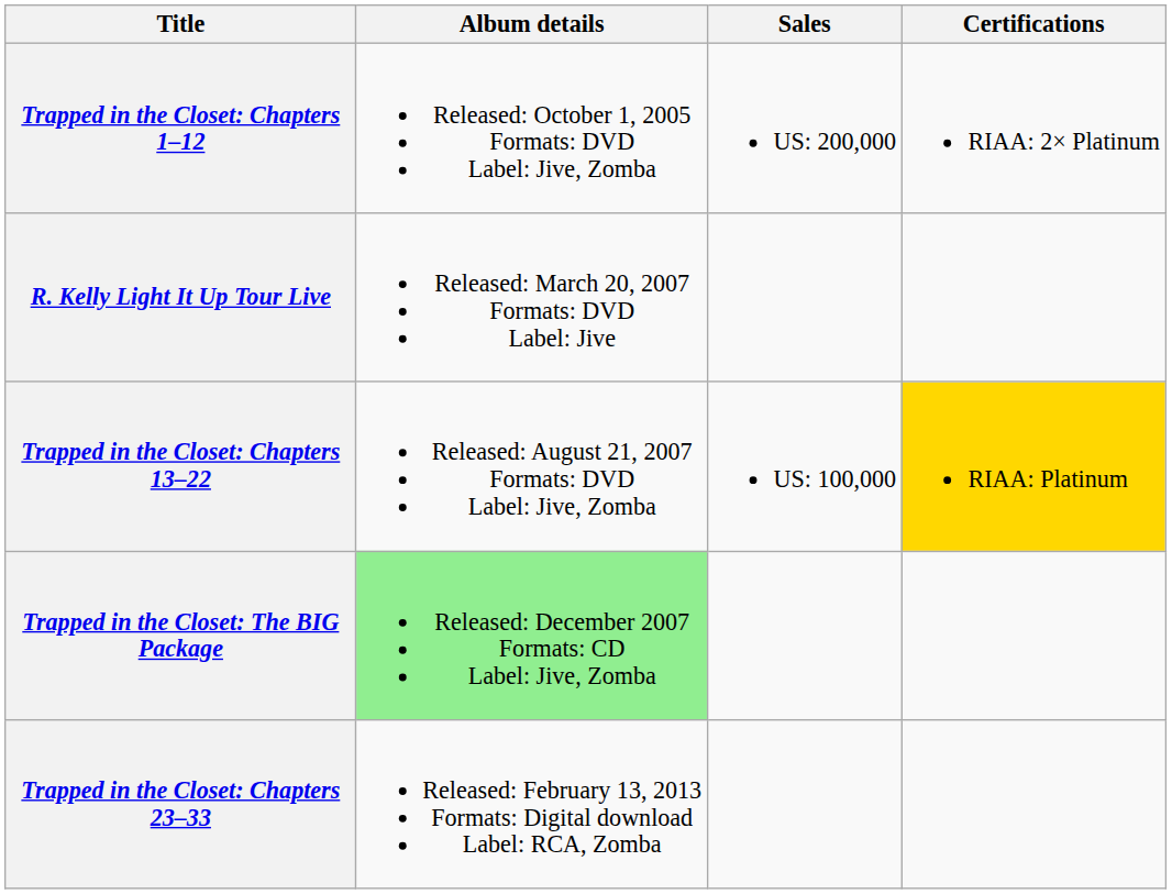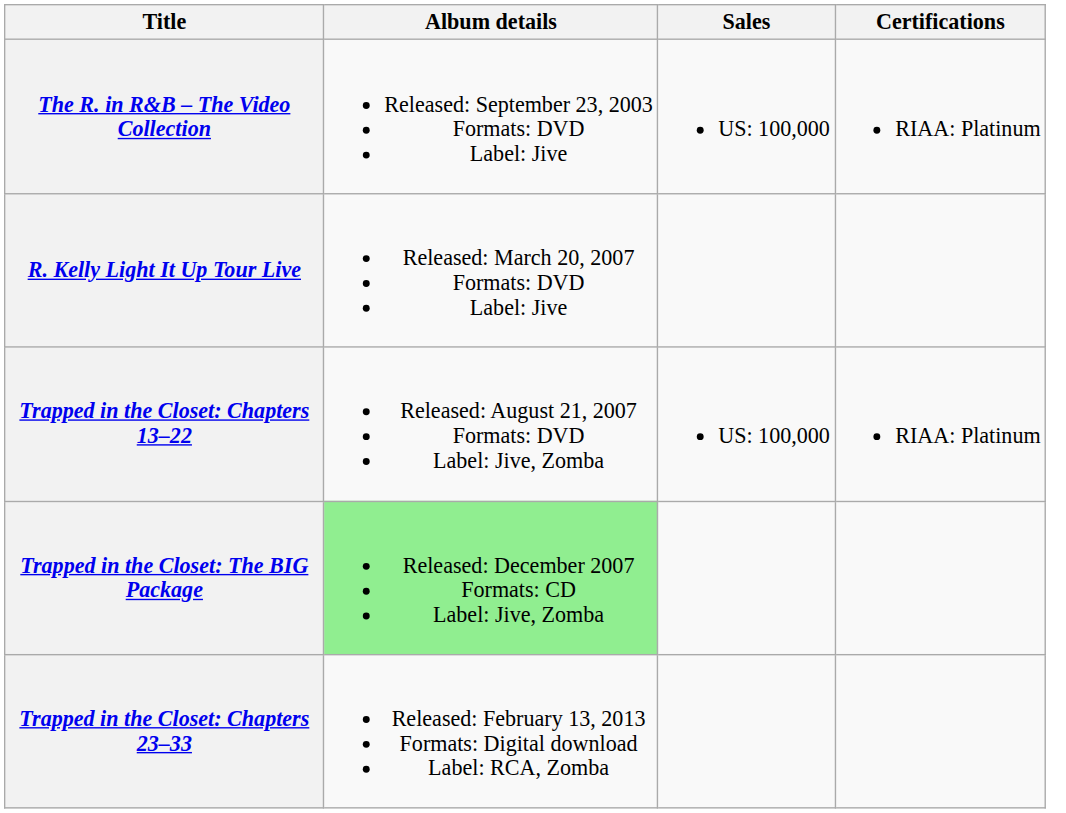 <table class="wikitable plainrowheaders" style="text-align:center;">
 <tr>
 <th scope="col" style="width:14em;">Title</th>
 <th scope="col">Album details</th>
 <th scope="col">Sales</th>
 <th scope="col">Certifications</th>
 </tr>
 <tr>
-<th scope="row"><em><a href='#'>Trapped in the Closet: Chapters 1–12</a></em></th>
-<td><br><ul><li>Released: October 1, 2005</li><li>Formats: DVD</li><li>Label: Jive, Zomba</li></ul></td>
-<td align="left"><br><ul><li>US: 200,000</li></ul></td>
-<td align="left"><br><ul><li>RIAA: 2× Platinum</li></ul></td>
+<th scope="row"><em><a href='#'>The R. in R&B – The Video Collection</a></em></th>
+<td><br><ul><li>Released: September 23, 2003</li><li>Formats: DVD</li><li>Label: Jive</li></ul></td>
+<td align="left"><br><ul><li>US: 100,000</li></ul></td>
+<td align="left"><br><ul><li>RIAA: Platinum</li></ul></td>
 </tr>
 <tr>
 <th scope="row"><em><a href='#'>R. Kelly Light It Up Tour Live</a></em></th>
 <td><br><ul><li>Released: March 20, 2007</li><li>Formats: DVD</li><li>Label: Jive</li></ul></td>
 <td align="left"></td>
 <td align="left"></td>
 </tr>
 <tr>
 <th scope="row"><em><a href='#'>Trapped in the Closet: Chapters 13–22</a></em></th>
 <td><br><ul><li>Released: August 21, 2007</li><li>Formats: DVD</li><li>Label: Jive, Zomba</li></ul></td>
 <td align="left"><br><ul><li>US: 100,000</li></ul></td>
-<td align="left" style="background: gold;"><br><ul><li>RIAA: Platinum</li></ul></td>
+<td align="left"><br><ul><li>RIAA: Platinum</li></ul></td>
 </tr>
 <tr>
 <th scope="row"><em><a href='#'>Trapped in the Closet: The BIG Package</a></em></th>
 <td style="background: lightgreen;"><br><ul><li>Released: December 2007</li><li>Formats: CD</li><li>Label: Jive, Zomba</li></ul></td>
 <td align="left"></td>
 <td align="left"></td>
 </tr>
 <tr>
 <th scope="row"><em><a href='#'>Trapped in the Closet: Chapters 23–33</a></em></th>
 <td><br><ul><li>Released: February 13, 2013</li><li>Formats: Digital download</li><li>Label: RCA, Zomba</li></ul></td>
 <td align="left"></td>
 <td align="left"></td>
 </tr>
 </table>
